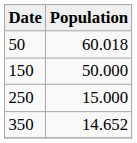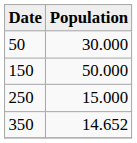 <table class="wikitable">
 <tr>
 <th style="background:#efefef;">Date</th>
 <th style="background:#efefef;">Population</th>
 </tr>
 <tr>
 <td>50</td>
-<td align="right">60.018</td>
+<td align="right">30.000</td>
 </tr>
 <tr>
 <td>150</td>
 <td align="right">50.000</td>
 </tr>
 <tr>
 <td>250</td>
 <td align="right">15.000</td>
 </tr>
 <tr>
 <td>350</td>
 <td align="right">14.652</td>
 </tr>
 <tr>
 </tr>
 </table>
